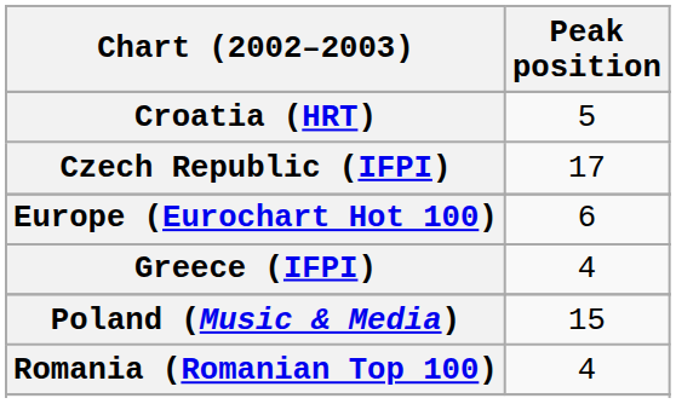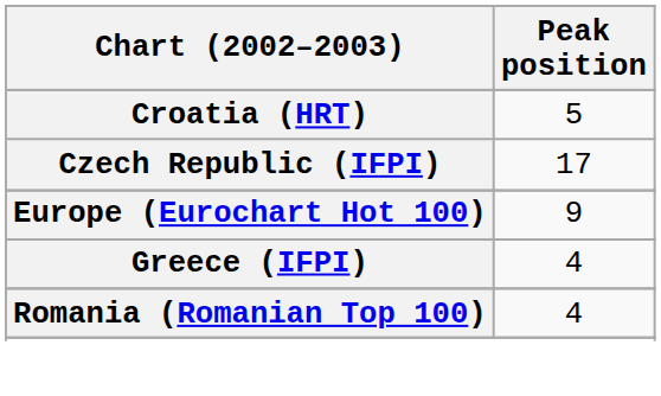 <table class="wikitable sortable plainrowheaders" style="text-align:center">
 <tr>
 <th>Chart (2002–2003)</th>
 <th>Peak<br>position</th>
 </tr>
 <tr>
 </tr>
 <tr>
 </tr>
 <tr>
 </tr>
 <tr>
 </tr>
 <tr>
 <th scope="row">Croatia (<a href='#'>HRT</a>)</th>
 <td>5</td>
 </tr>
 <tr>
 <th scope="row">Czech Republic (<a href='#'>IFPI</a>)</th>
 <td>17</td>
 </tr>
 <tr>
 </tr>
 <tr>
 <th scope="row">Europe (<a href='#'>Eurochart Hot 100</a>)</th>
-<td>6</td>
+<td>9</td>
 </tr>
 <tr>
 </tr>
 <tr>
 </tr>
 <tr>
 <th scope="row">Greece (<a href='#'>IFPI</a>)</th>
 <td>4</td>
 </tr>
 <tr>
 </tr>
 <tr>
 </tr>
 <tr>
 </tr>
 <tr>
 </tr>
 <tr>
 </tr>
 <tr>
 </tr>
 <tr>
 </tr>
 <tr>
 </tr>
 <tr>
-<th scope="row">Poland (<em><a href='#'>Music & Media</a></em>)</th>
-<td>15</td>
-</tr>
-<tr>
 <th scope="row">Romania (<a href='#'>Romanian Top 100</a>)</th>
 <td>4</td>
 </tr>
 <tr>
 </tr>
 <tr>
 </tr>
 <tr>
 </tr>
 <tr>
 </tr>
 <tr>
 </tr>
 </table>
